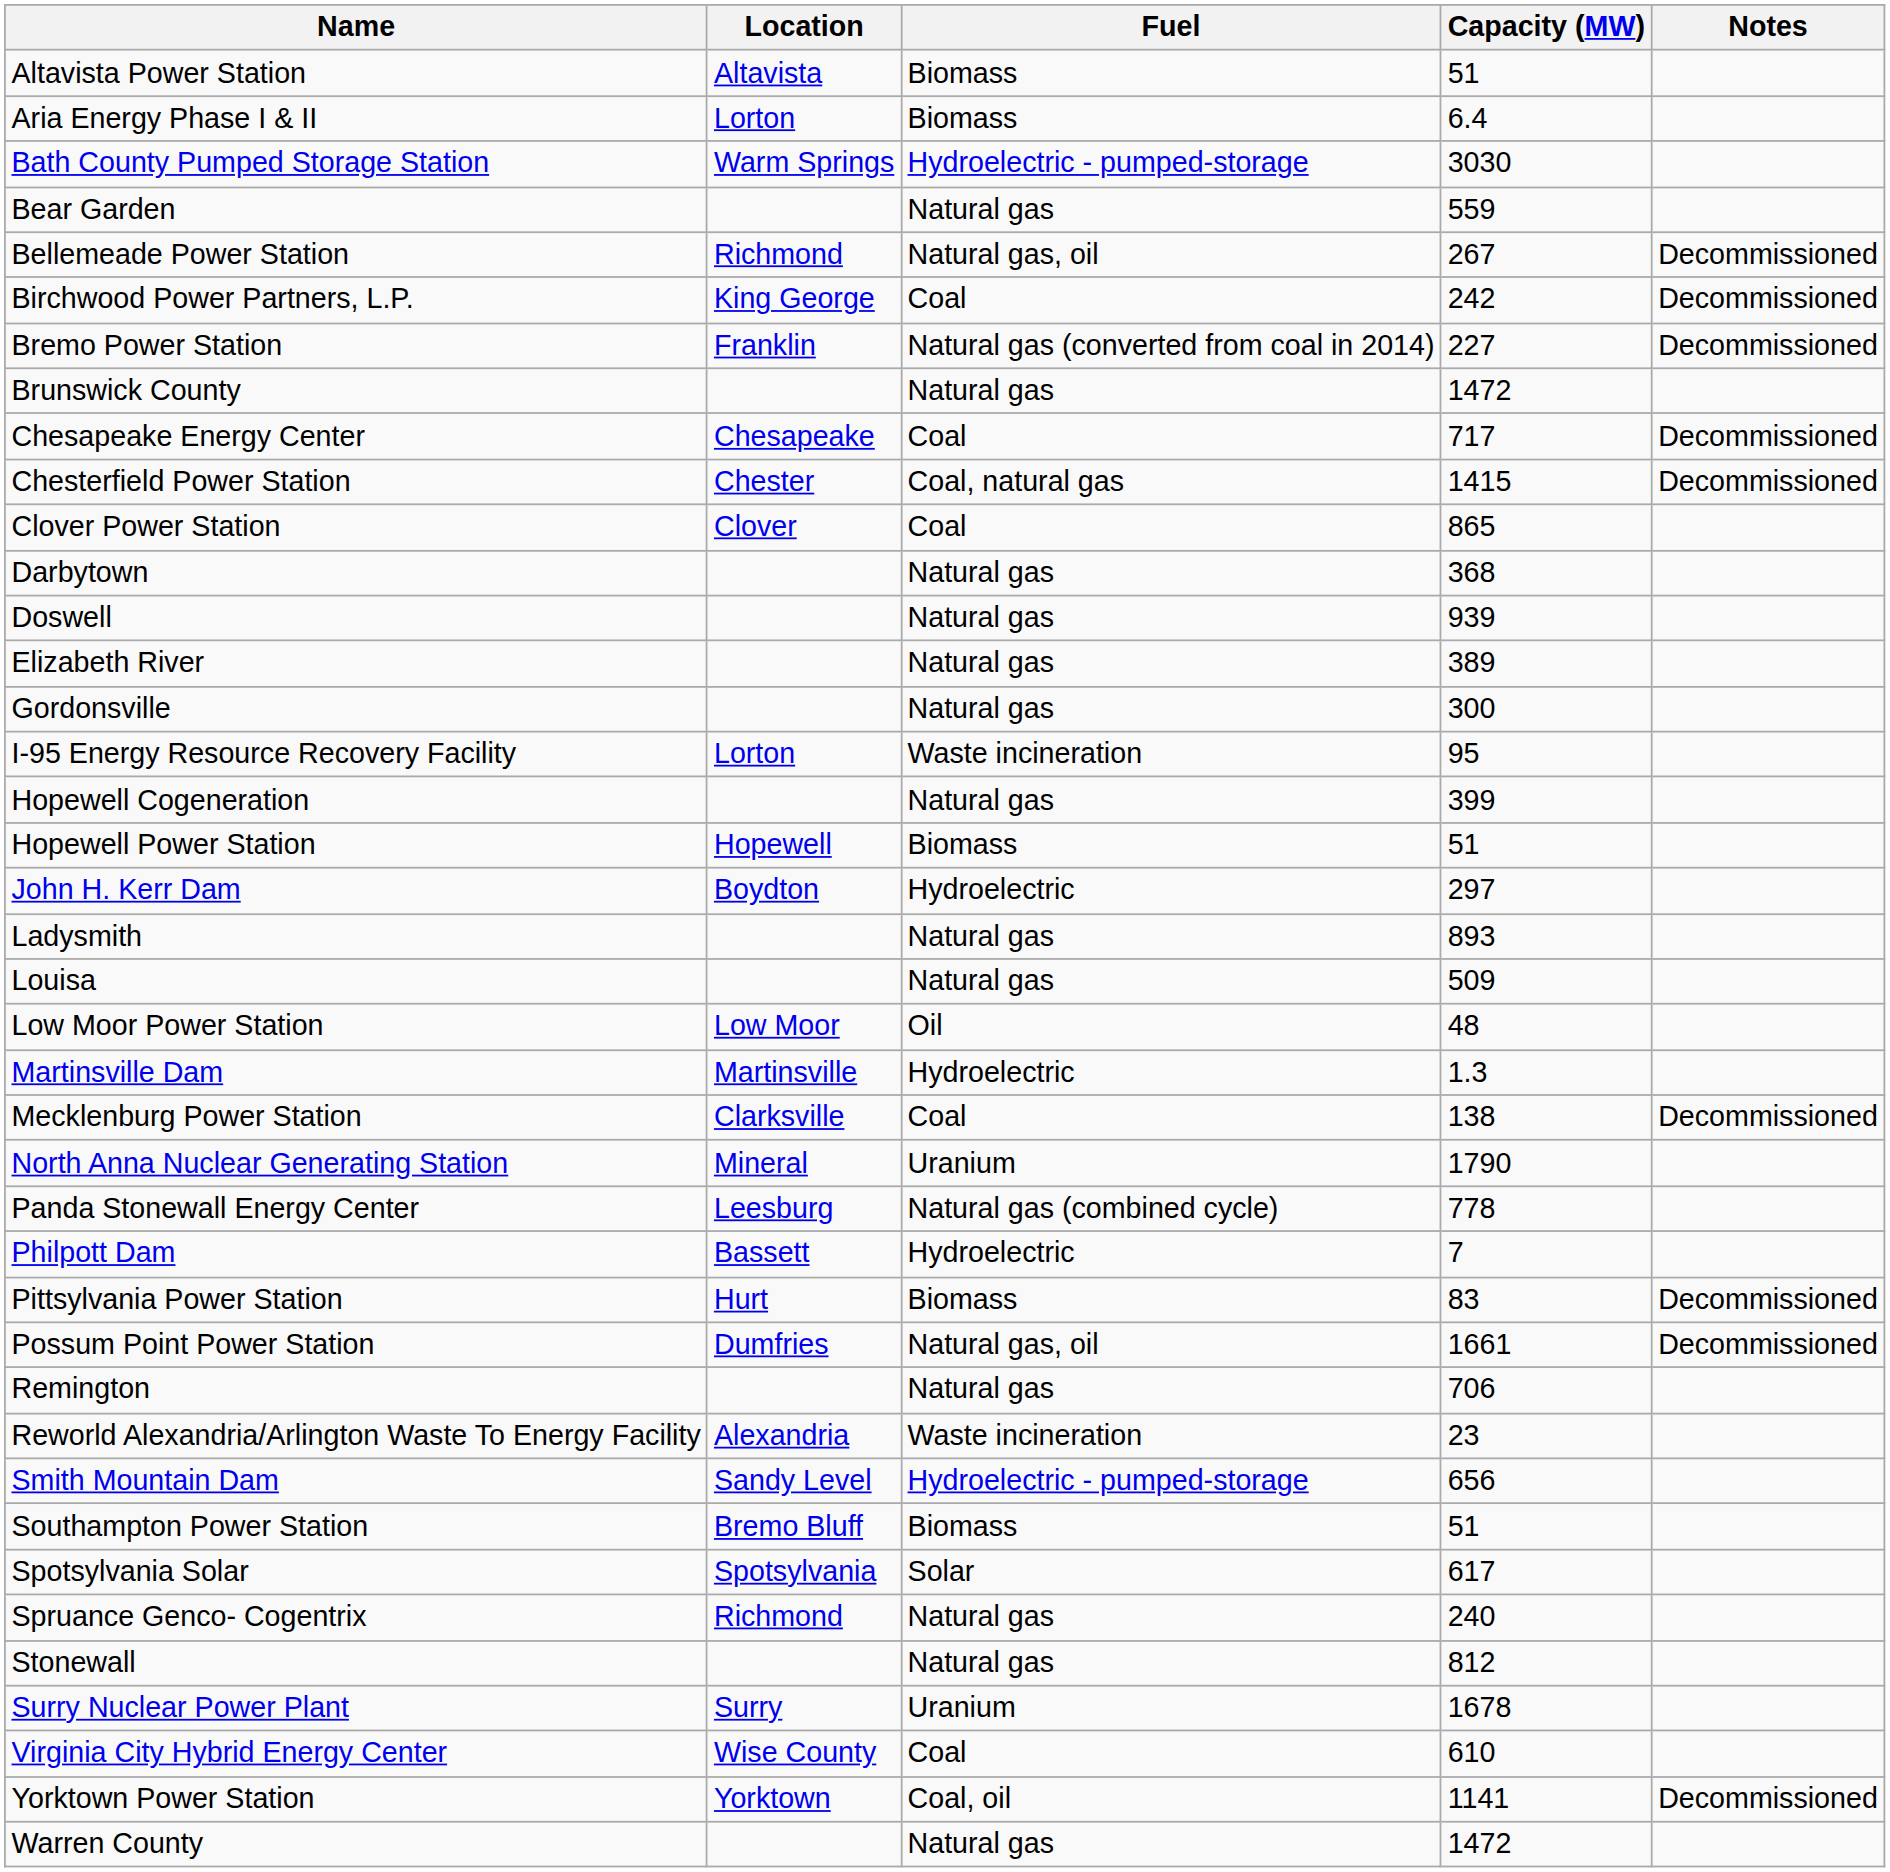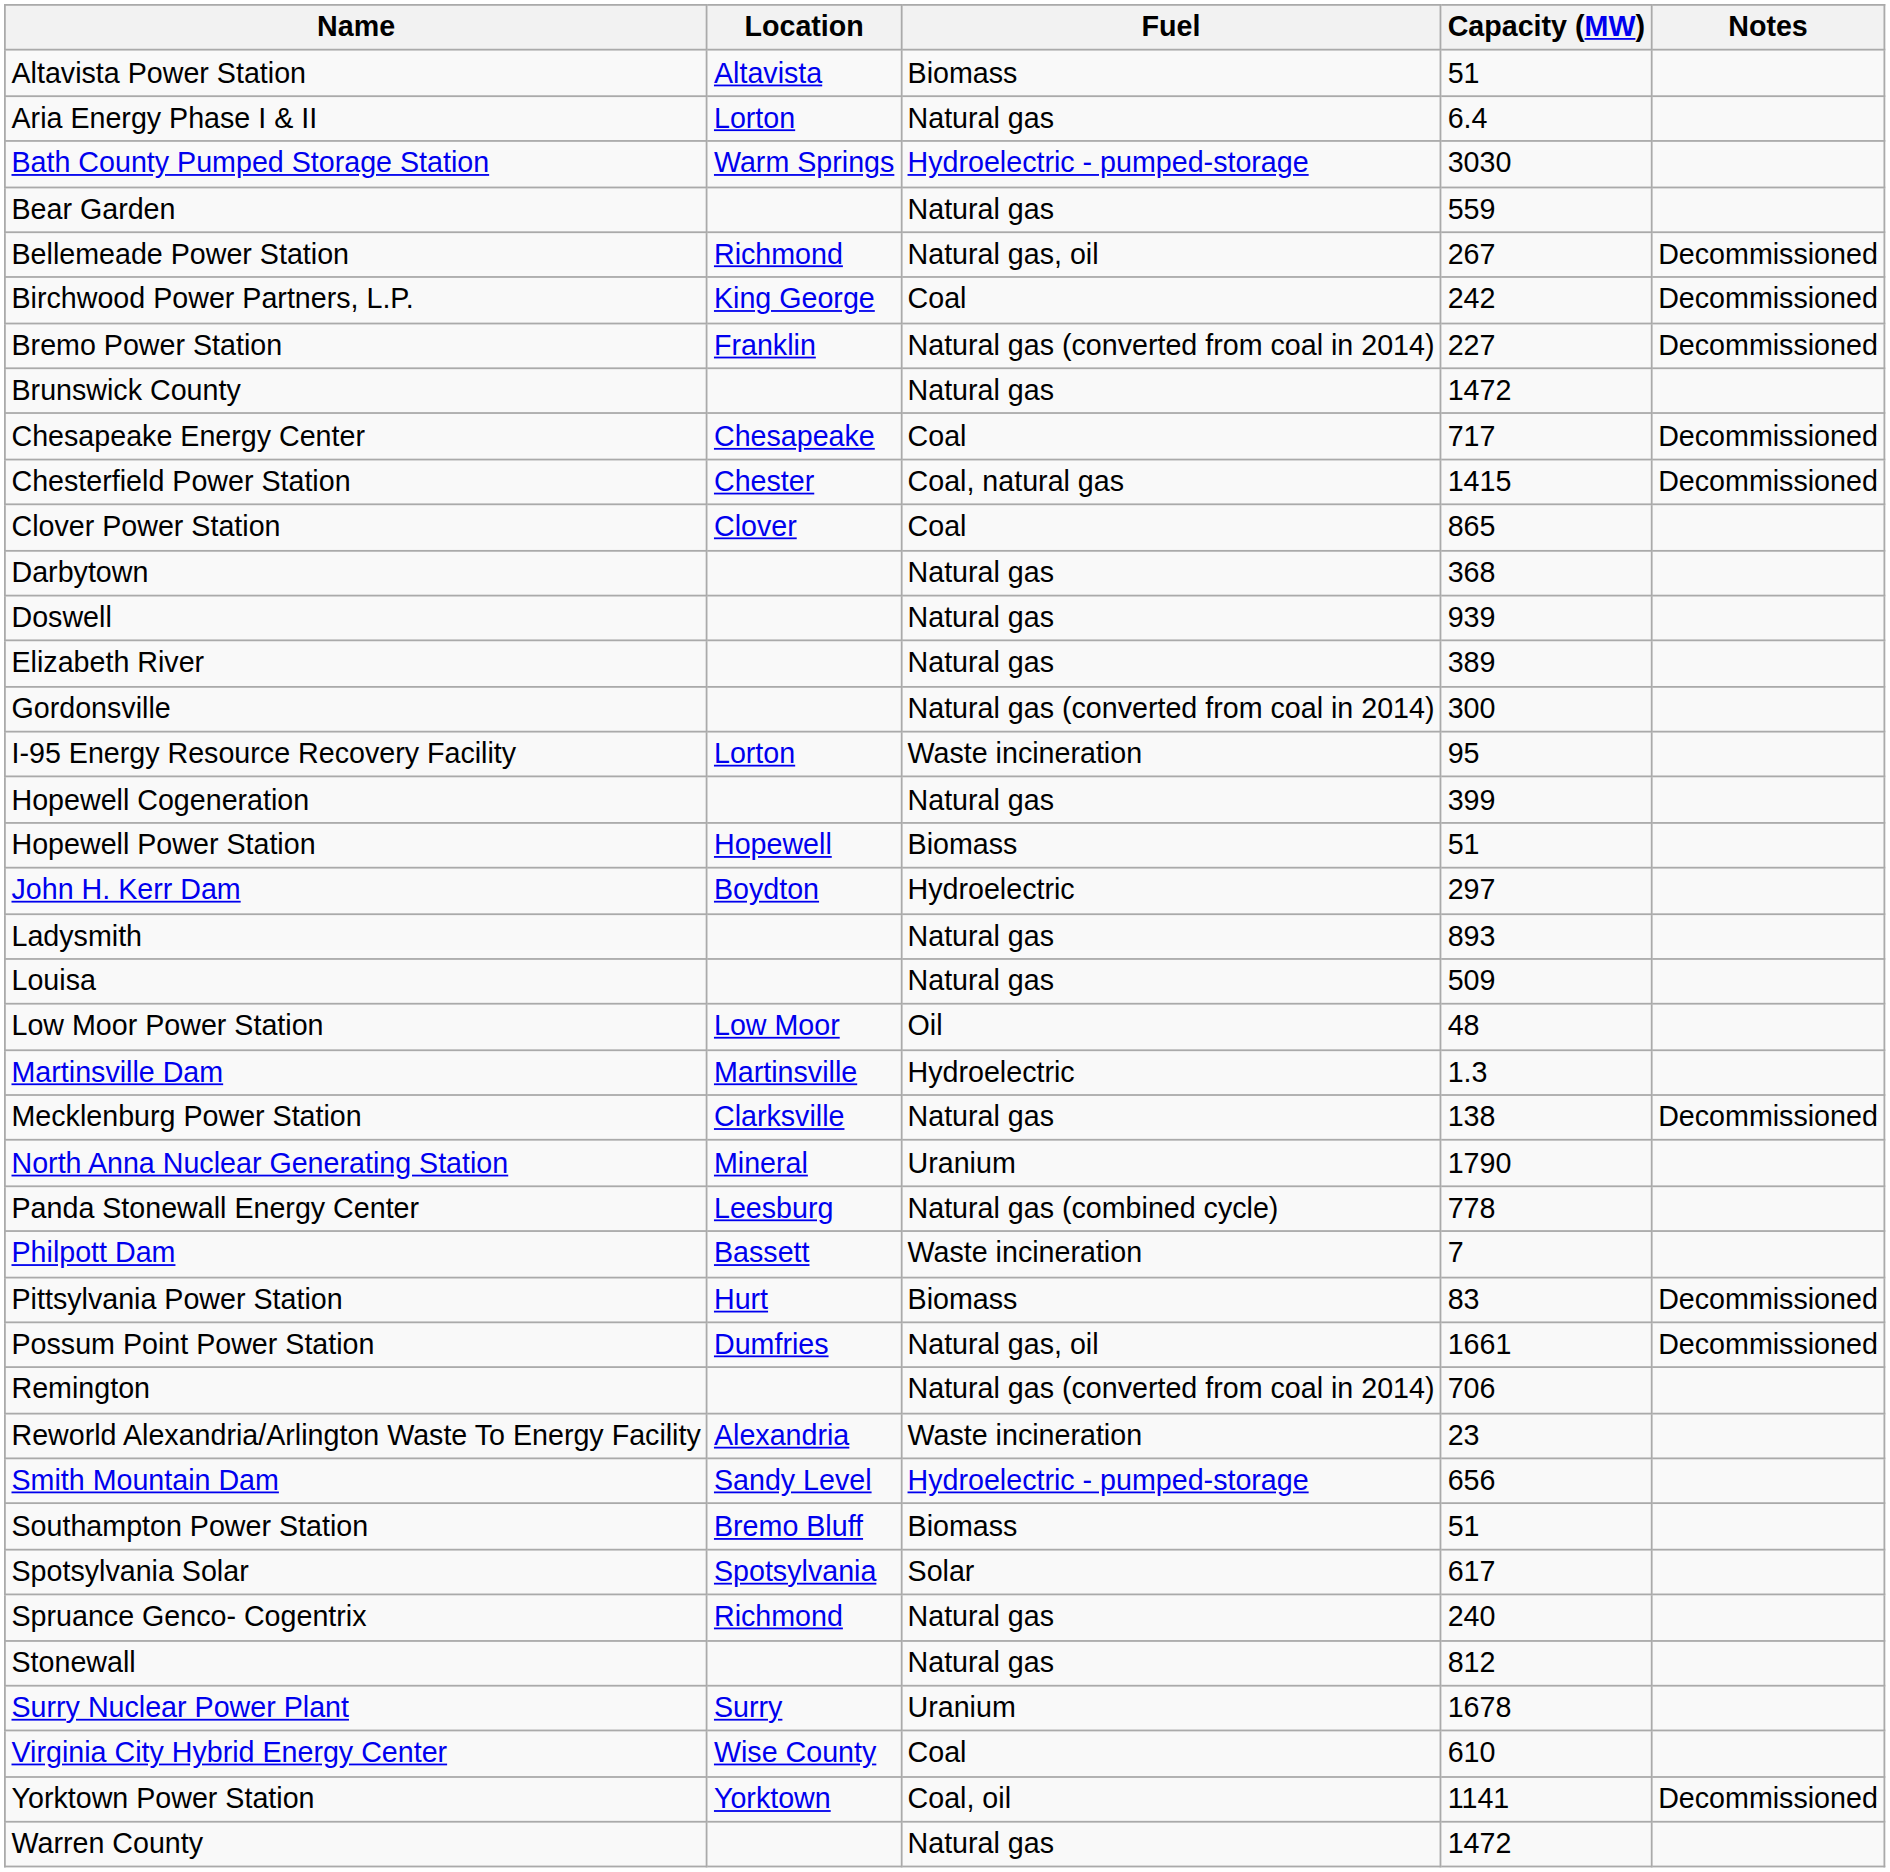 <table class="wikitable sortable">
 <tr>
 <th>Name</th>
 <th>Location</th>
 <th>Fuel</th>
 <th>Capacity (<a href='#'>MW</a>)</th>
 <th>Notes</th>
 </tr>
 <tr>
 <td>Altavista Power Station</td>
 <td><a href='#'>Altavista</a></td>
 <td>Biomass</td>
 <td>51</td>
 <td></td>
 </tr>
 <tr>
 <td>Aria Energy Phase I & II</td>
 <td><a href='#'>Lorton</a></td>
-<td>Biomass</td>
+<td>Natural gas</td>
 <td>6.4</td>
 <td></td>
 </tr>
 <tr>
 <td><a href='#'>Bath County Pumped Storage Station</a></td>
 <td><a href='#'>Warm Springs</a></td>
 <td><a href='#'>Hydroelectric - pumped-storage</a></td>
 <td>3030</td>
 <td></td>
 </tr>
 <tr>
 <td>Bear Garden</td>
 <td></td>
 <td>Natural gas</td>
 <td>559</td>
 <td></td>
 </tr>
 <tr>
 <td>Bellemeade Power Station</td>
 <td><a href='#'>Richmond</a></td>
 <td>Natural gas, oil</td>
 <td>267</td>
 <td>Decommissioned</td>
 </tr>
 <tr>
 <td>Birchwood Power Partners, L.P.</td>
 <td><a href='#'>King George</a></td>
 <td>Coal</td>
 <td>242</td>
 <td>Decommissioned</td>
 </tr>
 <tr>
 <td>Bremo Power Station</td>
 <td><a href='#'>Franklin</a></td>
 <td>Natural gas (converted from coal in 2014)</td>
 <td>227</td>
 <td>Decommissioned</td>
 </tr>
 <tr>
 <td>Brunswick County</td>
 <td></td>
 <td>Natural gas</td>
 <td>1472</td>
 <td></td>
 </tr>
 <tr>
 <td>Chesapeake Energy Center</td>
 <td><a href='#'>Chesapeake</a></td>
 <td>Coal</td>
 <td>717</td>
 <td>Decommissioned</td>
 </tr>
 <tr>
 <td>Chesterfield Power Station</td>
 <td><a href='#'>Chester</a></td>
 <td>Coal, natural gas</td>
 <td>1415</td>
 <td>Decommissioned</td>
 </tr>
 <tr>
 <td>Clover Power Station</td>
 <td><a href='#'>Clover</a></td>
 <td>Coal</td>
 <td>865</td>
 <td></td>
 </tr>
 <tr>
 <td>Darbytown</td>
 <td></td>
 <td>Natural gas</td>
 <td>368</td>
 <td></td>
 </tr>
 <tr>
 <td>Doswell</td>
 <td></td>
 <td>Natural gas</td>
 <td>939</td>
 <td></td>
 </tr>
 <tr>
 <td>Elizabeth River</td>
 <td></td>
 <td>Natural gas</td>
 <td>389</td>
 <td></td>
 </tr>
 <tr>
 <td>Gordonsville</td>
 <td></td>
-<td>Natural gas</td>
+<td>Natural gas (converted from coal in 2014)</td>
 <td>300</td>
 <td></td>
 </tr>
 <tr>
 <td>I-95 Energy Resource Recovery Facility</td>
 <td><a href='#'>Lorton</a></td>
 <td>Waste incineration</td>
 <td>95</td>
 <td></td>
 </tr>
 <tr>
 <td>Hopewell Cogeneration</td>
 <td></td>
 <td>Natural gas</td>
 <td>399</td>
 <td></td>
 </tr>
 <tr>
 <td>Hopewell Power Station</td>
 <td><a href='#'>Hopewell</a></td>
 <td>Biomass</td>
 <td>51</td>
 <td></td>
 </tr>
 <tr>
 <td><a href='#'>John H. Kerr Dam</a></td>
 <td><a href='#'>Boydton</a></td>
 <td>Hydroelectric</td>
 <td>297</td>
 <td></td>
 </tr>
 <tr>
 <td>Ladysmith</td>
 <td></td>
 <td>Natural gas</td>
 <td>893</td>
 <td></td>
 </tr>
 <tr>
 <td>Louisa</td>
 <td></td>
 <td>Natural gas</td>
 <td>509</td>
 <td></td>
 </tr>
 <tr>
 <td>Low Moor Power Station</td>
 <td><a href='#'>Low Moor</a></td>
 <td>Oil</td>
 <td>48</td>
 <td></td>
 </tr>
 <tr>
 <td><a href='#'>Martinsville Dam</a></td>
 <td><a href='#'>Martinsville</a></td>
 <td>Hydroelectric</td>
 <td>1.3</td>
 <td></td>
 </tr>
 <tr>
 <td>Mecklenburg Power Station</td>
 <td><a href='#'>Clarksville</a></td>
-<td>Coal</td>
+<td>Natural gas</td>
 <td>138</td>
 <td>Decommissioned</td>
 </tr>
 <tr>
 <td><a href='#'>North Anna Nuclear Generating Station</a></td>
 <td><a href='#'>Mineral</a></td>
 <td>Uranium</td>
 <td>1790</td>
 <td></td>
 </tr>
 <tr>
 <td>Panda Stonewall Energy Center</td>
 <td><a href='#'>Leesburg</a></td>
 <td>Natural gas (combined cycle)</td>
 <td>778</td>
 <td></td>
 </tr>
 <tr>
 <td><a href='#'>Philpott Dam</a></td>
 <td><a href='#'>Bassett</a></td>
-<td>Hydroelectric</td>
+<td>Waste incineration</td>
 <td>7</td>
 <td></td>
 </tr>
 <tr>
 <td>Pittsylvania Power Station</td>
 <td><a href='#'>Hurt</a></td>
 <td>Biomass</td>
 <td>83</td>
 <td>Decommissioned</td>
 </tr>
 <tr>
 <td>Possum Point Power Station</td>
 <td><a href='#'>Dumfries</a></td>
 <td>Natural gas, oil</td>
 <td>1661</td>
 <td>Decommissioned</td>
 </tr>
 <tr>
 <td>Remington</td>
 <td></td>
-<td>Natural gas</td>
+<td>Natural gas (converted from coal in 2014)</td>
 <td>706</td>
 <td></td>
 </tr>
 <tr>
 <td>Reworld Alexandria/Arlington Waste To Energy Facility</td>
 <td><a href='#'>Alexandria</a></td>
 <td>Waste incineration</td>
 <td>23</td>
 <td></td>
 </tr>
 <tr>
 <td><a href='#'>Smith Mountain Dam</a></td>
 <td><a href='#'>Sandy Level</a></td>
 <td><a href='#'>Hydroelectric - pumped-storage</a></td>
 <td>656</td>
 <td></td>
 </tr>
 <tr>
 <td>Southampton Power Station</td>
 <td><a href='#'>Bremo Bluff</a></td>
 <td>Biomass</td>
 <td>51</td>
 <td></td>
 </tr>
 <tr>
 <td>Spotsylvania Solar</td>
 <td><a href='#'>Spotsylvania</a></td>
 <td>Solar</td>
 <td>617</td>
 <td></td>
 </tr>
 <tr>
 <td>Spruance Genco- Cogentrix</td>
 <td><a href='#'>Richmond</a></td>
 <td>Natural gas</td>
 <td>240</td>
 <td></td>
 </tr>
 <tr>
 <td>Stonewall</td>
 <td></td>
 <td>Natural gas</td>
 <td>812</td>
 <td></td>
 </tr>
 <tr>
 <td><a href='#'>Surry Nuclear Power Plant</a></td>
 <td><a href='#'>Surry</a></td>
 <td>Uranium</td>
 <td>1678</td>
 <td></td>
 </tr>
 <tr>
 <td><a href='#'>Virginia City Hybrid Energy Center</a></td>
 <td><a href='#'>Wise County</a></td>
 <td>Coal</td>
 <td>610</td>
 <td></td>
 </tr>
 <tr>
 <td>Yorktown Power Station</td>
 <td><a href='#'>Yorktown</a></td>
 <td>Coal, oil</td>
 <td>1141</td>
 <td>Decommissioned</td>
 </tr>
 <tr>
 <td>Warren County</td>
 <td></td>
 <td>Natural gas</td>
 <td>1472</td>
 <td></td>
 </tr>
 </table>
